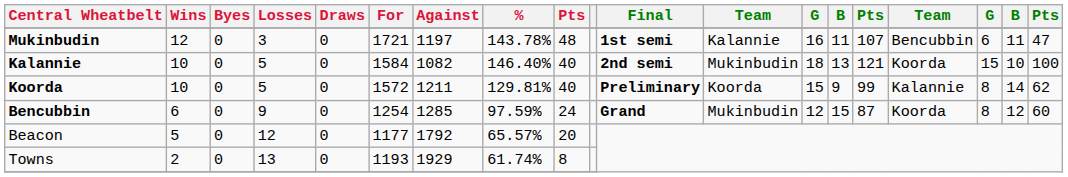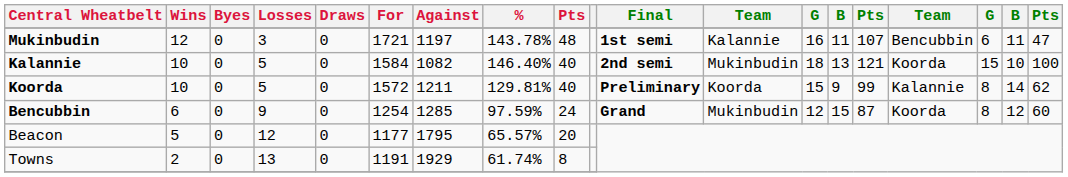 <table style="font-size: 85%; text-align: left;" class="wikitable">
 <tr>
 <th style="color:crimson">Central Wheatbelt</th>
 <th style="color:crimson">Wins</th>
 <th style="color:crimson">Byes</th>
 <th style="color:crimson">Losses</th>
 <th style="color:crimson">Draws</th>
 <th style="color:crimson">For</th>
 <th style="color:crimson">Against</th>
 <th style="color:crimson">%</th>
 <th style="color:crimson">Pts</th>
 <th></th>
 <th style="color:green">Final</th>
 <th style="color:green">Team</th>
 <th style="color:green">G</th>
 <th style="color:green">B</th>
 <th style="color:green">Pts</th>
 <th style="color:green">Team</th>
 <th style="color:green">G</th>
 <th style="color:green">B</th>
 <th style="color:green">Pts</th>
 </tr>
 <tr>
 </tr>
 <tr>
 </tr>
 <tr>
 <td><strong>Mukinbudin</strong></td>
 <td>12</td>
 <td>0</td>
 <td>3</td>
 <td>0</td>
 <td>1721</td>
 <td>1197</td>
 <td>143.78%</td>
 <td>48</td>
 <td></td>
 <td><strong>1st semi</strong></td>
 <td>Kalannie</td>
 <td>16</td>
 <td>11</td>
 <td>107</td>
 <td>Bencubbin</td>
 <td>6</td>
 <td>11</td>
 <td>47</td>
 </tr>
 <tr>
 <td><strong>Kalannie</strong></td>
 <td>10</td>
 <td>0</td>
 <td>5</td>
 <td>0</td>
 <td>1584</td>
 <td>1082</td>
 <td>146.40%</td>
 <td>40</td>
 <td></td>
 <td><strong>2nd semi</strong></td>
 <td>Mukinbudin</td>
 <td>18</td>
 <td>13</td>
 <td>121</td>
 <td>Koorda</td>
 <td>15</td>
 <td>10</td>
 <td>100</td>
 </tr>
 <tr>
 <td><strong>Koorda</strong></td>
 <td>10</td>
 <td>0</td>
 <td>5</td>
 <td>0</td>
 <td>1572</td>
 <td>1211</td>
 <td>129.81%</td>
 <td>40</td>
 <td></td>
 <td><strong>Preliminary</strong></td>
 <td>Koorda</td>
 <td>15</td>
 <td>9</td>
 <td>99</td>
 <td>Kalannie</td>
 <td>8</td>
 <td>14</td>
 <td>62</td>
 </tr>
 <tr>
 <td><strong>Bencubbin</strong></td>
 <td>6</td>
 <td>0</td>
 <td>9</td>
 <td>0</td>
 <td>1254</td>
 <td>1285</td>
 <td>97.59%</td>
 <td>24</td>
 <td></td>
 <td><strong>Grand</strong></td>
 <td>Mukinbudin</td>
 <td>12</td>
 <td>15</td>
 <td>87</td>
 <td>Koorda</td>
 <td>8</td>
 <td>12</td>
 <td>60</td>
 </tr>
 <tr>
 <td>Beacon</td>
 <td>5</td>
 <td>0</td>
 <td>12</td>
 <td>0</td>
 <td>1177</td>
-<td>1792</td>
+<td>1795</td>
 <td>65.57%</td>
 <td>20</td>
 <td></td>
 </tr>
 <tr>
 <td>Towns</td>
 <td>2</td>
 <td>0</td>
 <td>13</td>
 <td>0</td>
-<td>1193</td>
+<td>1191</td>
 <td>1929</td>
 <td>61.74%</td>
 <td>8</td>
 <td></td>
 </tr>
 <tr>
 </tr>
 </table>
